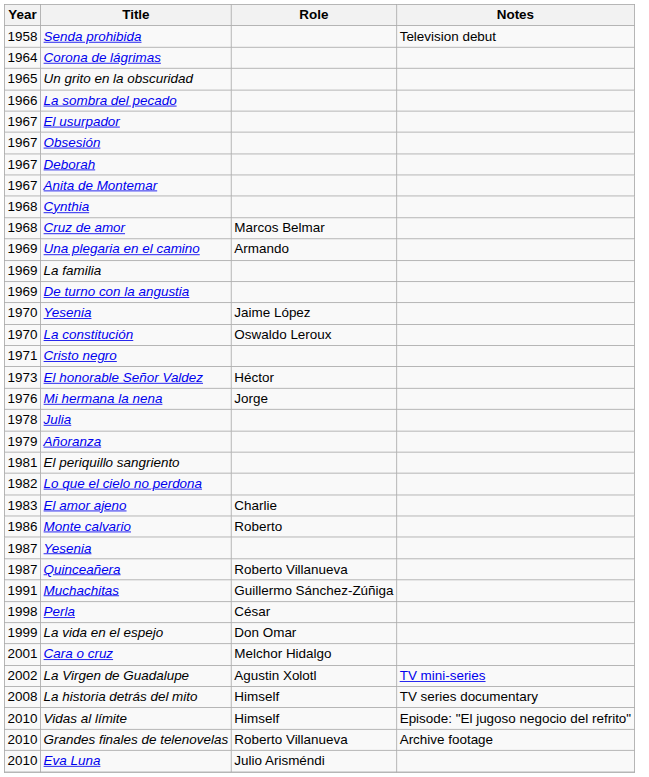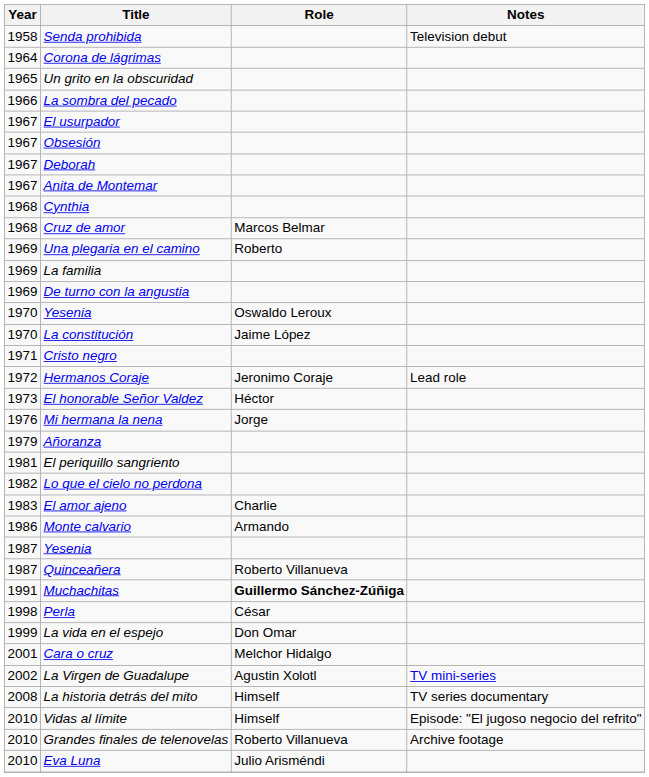 <table class="wikitable sortable">
 <tr>
 <th>Year</th>
 <th>Title</th>
 <th>Role</th>
 <th>Notes</th>
 </tr>
 <tr>
 <td>1958</td>
 <td><em><a href='#'>Senda prohibida</a></em></td>
 <td></td>
 <td>Television debut</td>
 </tr>
 <tr>
 <td>1964</td>
 <td><em><a href='#'>Corona de lágrimas</a></em></td>
 <td></td>
 <td></td>
 </tr>
 <tr>
 <td>1965</td>
 <td><em>Un grito en la obscuridad</em></td>
 <td></td>
 <td></td>
 </tr>
 <tr>
 <td>1966</td>
 <td><em><a href='#'>La sombra del pecado</a></em></td>
 <td></td>
 <td></td>
 </tr>
 <tr>
 <td>1967</td>
 <td><em><a href='#'>El usurpador</a></em></td>
 <td></td>
 <td></td>
 </tr>
 <tr>
 <td>1967</td>
 <td><em><a href='#'>Obsesión</a></em></td>
 <td></td>
 <td></td>
 </tr>
 <tr>
 <td>1967</td>
 <td><em><a href='#'>Deborah</a></em></td>
 <td></td>
 <td></td>
 </tr>
 <tr>
 <td>1967</td>
 <td><em><a href='#'>Anita de Montemar</a></em></td>
 <td></td>
 <td></td>
 </tr>
 <tr>
 <td>1968</td>
 <td><em><a href='#'>Cynthia</a></em></td>
 <td></td>
 <td></td>
 </tr>
 <tr>
 <td>1968</td>
 <td><em><a href='#'>Cruz de amor</a></em></td>
 <td>Marcos Belmar</td>
 <td></td>
 </tr>
 <tr>
 <td>1969</td>
 <td><em><a href='#'>Una plegaria en el camino</a></em></td>
-<td>Armando</td>
+<td>Roberto</td>
 <td></td>
 </tr>
 <tr>
 <td>1969</td>
 <td><em>La familia</em></td>
 <td></td>
 <td></td>
 </tr>
 <tr>
 <td>1969</td>
 <td><em><a href='#'>De turno con la angustia</a></em></td>
 <td></td>
 <td></td>
 </tr>
 <tr>
 <td>1970</td>
 <td><em><a href='#'>Yesenia</a></em></td>
-<td>Jaime López</td>
+<td>Oswaldo Leroux</td>
 <td></td>
 </tr>
 <tr>
 <td>1970</td>
 <td><em><a href='#'>La constitución</a></em></td>
-<td>Oswaldo Leroux</td>
+<td>Jaime López</td>
 <td></td>
 </tr>
 <tr>
 <td>1971</td>
 <td><em><a href='#'>Cristo negro</a></em></td>
 <td></td>
 <td></td>
+</tr>
+<tr>
+<td>1972</td>
+<td><em><a href='#'>Hermanos Coraje</a></em></td>
+<td>Jeronimo Coraje</td>
+<td>Lead role</td>
 </tr>
 <tr>
 <td>1973</td>
 <td><em><a href='#'>El honorable Señor Valdez</a></em></td>
 <td>Héctor</td>
 <td></td>
 </tr>
 <tr>
 <td>1976</td>
 <td><em><a href='#'>Mi hermana la nena</a></em></td>
 <td>Jorge</td>
-<td></td>
-</tr>
-<tr>
-<td>1978</td>
-<td><em><a href='#'>Julia</a></em></td>
-<td></td>
 <td></td>
 </tr>
 <tr>
 <td>1979</td>
 <td><em><a href='#'>Añoranza</a></em></td>
 <td></td>
 <td></td>
 </tr>
 <tr>
 <td>1981</td>
 <td><em>El periquillo sangriento</em></td>
 <td></td>
 <td></td>
 </tr>
 <tr>
 <td>1982</td>
 <td><em><a href='#'>Lo que el cielo no perdona</a></em></td>
 <td></td>
 <td></td>
 </tr>
 <tr>
 <td>1983</td>
 <td><em><a href='#'>El amor ajeno</a></em></td>
 <td>Charlie</td>
 <td></td>
 </tr>
 <tr>
 <td>1986</td>
 <td><em><a href='#'>Monte calvario</a></em></td>
-<td>Roberto</td>
+<td>Armando</td>
 <td></td>
 </tr>
 <tr>
 <td>1987</td>
 <td><em><a href='#'>Yesenia</a></em></td>
 <td></td>
 <td></td>
 </tr>
 <tr>
 <td>1987</td>
 <td><em><a href='#'>Quinceañera</a></em></td>
 <td>Roberto Villanueva</td>
 <td></td>
 </tr>
 <tr>
 <td>1991</td>
 <td><em><a href='#'>Muchachitas</a></em></td>
-<td>Guillermo Sánchez-Zúñiga</td>
+<td><strong>Guillermo Sánchez-Zúñiga</strong></td>
 <td></td>
 </tr>
 <tr>
 <td>1998</td>
 <td><em><a href='#'>Perla</a></em></td>
 <td>César</td>
 <td></td>
 </tr>
 <tr>
 <td>1999</td>
 <td><em>La vida en el espejo</em></td>
 <td>Don Omar</td>
 <td></td>
 </tr>
 <tr>
 <td>2001</td>
 <td><em><a href='#'>Cara o cruz</a></em></td>
 <td>Melchor Hidalgo</td>
 <td></td>
 </tr>
 <tr>
 <td>2002</td>
 <td><em>La Virgen de Guadalupe</em></td>
 <td>Agustin Xolotl</td>
 <td><a href='#'>TV mini-series</a></td>
 </tr>
 <tr>
 <td>2008</td>
 <td><em>La historia detrás del mito</em></td>
 <td>Himself</td>
 <td>TV series documentary</td>
 </tr>
 <tr>
 <td>2010</td>
 <td><em>Vidas al límite</em></td>
 <td>Himself</td>
 <td>Episode: "El jugoso negocio del refrito"</td>
 </tr>
 <tr>
 <td>2010</td>
 <td><em>Grandes finales de telenovelas</em></td>
 <td>Roberto Villanueva</td>
 <td>Archive footage</td>
 </tr>
 <tr>
 <td>2010</td>
 <td><em><a href='#'>Eva Luna</a></em></td>
 <td>Julio Arisméndi</td>
 <td></td>
 </tr>
 <tr>
 </tr>
 </table>
